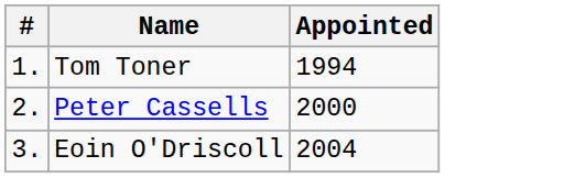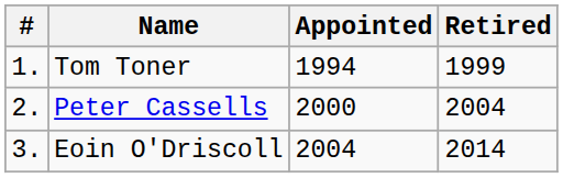 <table class="wikitable">
 <tr>
 <th>#</th>
 <th>Name</th>
 <th>Appointed</th>
+<th>Retired</th>
 </tr>
 <tr>
 <td>1.</td>
 <td>Tom Toner</td>
 <td>1994</td>
+<td>1999</td>
 </tr>
 <tr>
 <td>2.</td>
 <td><a href='#'>Peter Cassells</a></td>
 <td>2000</td>
+<td>2004</td>
 </tr>
 <tr>
 <td>3.</td>
 <td>Eoin O'Driscoll</td>
 <td>2004</td>
+<td>2014</td>
 </tr>
 </table>
